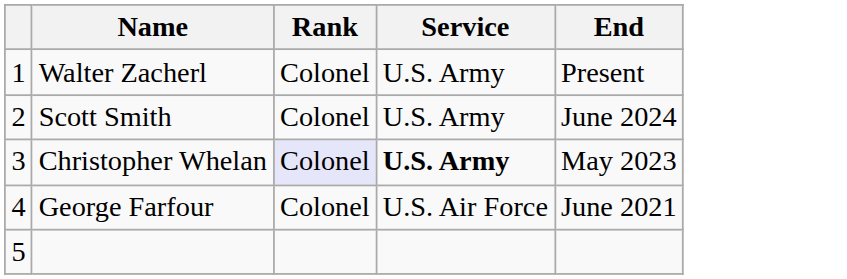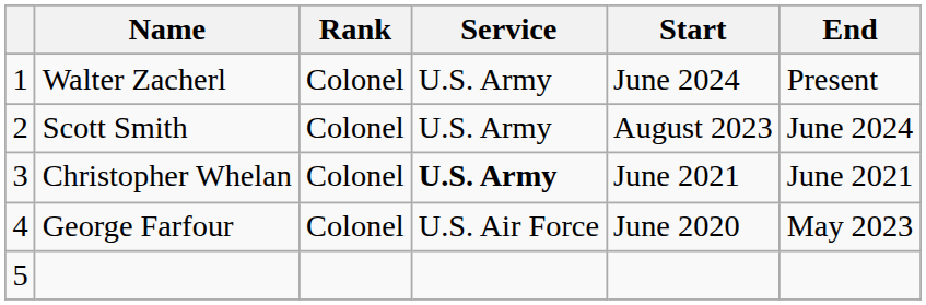 <table class="wikitable">
 <tr>
 <th></th>
 <th>Name</th>
 <th>Rank</th>
 <th>Service</th>
+<th>Start</th>
 <th>End</th>
 </tr>
 <tr>
 <td>1</td>
 <td>Walter Zacherl</td>
 <td>Colonel</td>
 <td>U.S. Army</td>
+<td>June 2024</td>
 <td>Present</td>
 </tr>
 <tr>
 <td>2</td>
 <td>Scott Smith</td>
 <td>Colonel</td>
 <td>U.S. Army</td>
+<td>August 2023</td>
 <td>June 2024</td>
 </tr>
 <tr>
 <td>3</td>
 <td>Christopher Whelan</td>
-<td style="background: lavender;">Colonel</td>
+<td>Colonel</td>
 <td><strong>U.S. Army</strong></td>
-<td>May 2023</td>
+<td>June 2021</td>
+<td>June 2021</td>
 </tr>
 <tr>
 <td>4</td>
 <td>George Farfour</td>
 <td>Colonel</td>
 <td>U.S. Air Force</td>
-<td>June 2021</td>
+<td>June 2020</td>
+<td>May 2023</td>
 </tr>
 <tr>
 <td>5</td>
 <td></td>
 <td></td>
 <td></td>
 <td></td>
+<td></td>
 </tr>
 </table>
